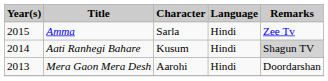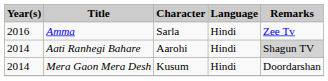 <table class="wikitable sortable">
 <tr>
 <th style="background:#CCC;">Year(s)</th>
 <th style="background:#CCC;">Title</th>
 <th style="background:#CCC;">Character</th>
 <th style="background:#CCC;">Language</th>
 <th style="background:#CCC;">Remarks</th>
 </tr>
 <tr>
-<td>2015</td>
+<td>2016</td>
 <td><a href='#'><em>Amma</em></a></td>
 <td>Sarla</td>
 <td>Hindi</td>
 <td><a href='#'>Zee Tv</a></td>
 </tr>
 <tr>
 <td>2014</td>
 <td><em>Aati Ranhegi Bahare</em></td>
-<td>Kusum</td>
+<td>Aarohi</td>
 <td>Hindi</td>
 <td style="background: lightgrey;">Shagun TV</td>
 </tr>
 <tr>
-<td>2013</td>
+<td>2014</td>
 <td><em>Mera Gaon Mera Desh</em></td>
-<td>Aarohi</td>
+<td>Kusum</td>
 <td>Hindi</td>
 <td>Doordarshan</td>
 </tr>
 <tr>
 </tr>
 </table>
